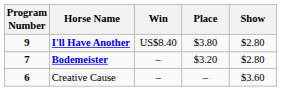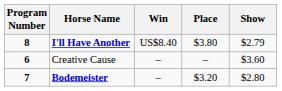 <table class="wikitable sortable" style="font-size:90%">
 <tr>
 <th width="48px">Program <br> Number</th>
 <th width="110px">Horse Name <br></th>
 <th width="58px">Win <br></th>
 <th width="58px">Place <br></th>
 <th width="58px">Show</th>
 </tr>
 <tr>
-<td align=center><strong>9</strong></td>
+<td align=center><strong>8</strong></td>
 <td><strong><a href='#'>I'll Have Another</a></strong></td>
 <td align=center>US$8.40</td>
 <td align=center>$3.80</td>
-<td align=center>$2.80</td>
+<td align=center>$2.79</td>
+</tr>
+<tr>
+<td align=center><strong>6</strong></td>
+<td>Creative Cause</td>
+<td align=center>–</td>
+<td align=center>–</td>
+<td align=center>$3.60</td>
 </tr>
 <tr>
 <td align=center><strong>7</strong></td>
 <td><strong><a href='#'>Bodemeister</a></strong></td>
 <td align=center>–</td>
 <td align=center>$3.20</td>
 <td align=center>$2.80</td>
 </tr>
-<tr>
-<td align=center><strong>6</strong></td>
-<td>Creative Cause</td>
-<td align=center>–</td>
-<td align=center>–</td>
-<td align=center>$3.60</td>
-</tr>
 </table>
